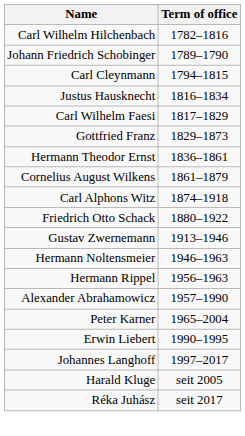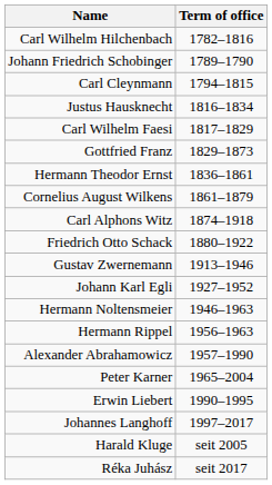 <table class="wikitable float-right">
 <tr>
 <th>Name</th>
 <th>Term of office</th>
 </tr>
 <tr>
 <td style="text-align:right">Carl Wilhelm Hilchenbach</td>
 <td style="text-align:center">1782–1816</td>
 </tr>
 <tr>
 <td style="text-align:right">Johann Friedrich Schobinger</td>
 <td style="text-align:center">1789–1790</td>
 </tr>
 <tr>
 <td style="text-align:right">Carl Cleynmann</td>
 <td style="text-align:center">1794–1815</td>
 </tr>
 <tr>
 <td style="text-align:right">Justus Hausknecht</td>
 <td style="text-align:center">1816–1834</td>
 </tr>
 <tr>
 <td style="text-align:right">Carl Wilhelm Faesi</td>
 <td style="text-align:center">1817–1829</td>
 </tr>
 <tr>
 <td style="text-align:right">Gottfried Franz</td>
 <td style="text-align:center">1829–1873</td>
 </tr>
 <tr>
 <td style="text-align:right">Hermann Theodor Ernst</td>
 <td style="text-align:center">1836–1861</td>
 </tr>
 <tr>
 <td style="text-align:right">Cornelius August Wilkens</td>
 <td style="text-align:center">1861–1879</td>
 </tr>
 <tr>
 <td style="text-align:right">Carl Alphons Witz</td>
 <td style="text-align:center">1874–1918</td>
 </tr>
 <tr>
 <td style="text-align:right">Friedrich Otto Schack</td>
 <td style="text-align:center">1880–1922</td>
 </tr>
 <tr>
 <td style="text-align:right">Gustav Zwernemann</td>
 <td style="text-align:center">1913–1946</td>
 </tr>
 <tr>
+<td style="text-align:right">Johann Karl Egli</td>
+<td style="text-align:center">1927–1952</td>
+</tr>
+<tr>
 <td style="text-align:right">Hermann Noltensmeier</td>
 <td style="text-align:center">1946–1963</td>
 </tr>
 <tr>
 <td style="text-align:right">Hermann Rippel</td>
 <td style="text-align:center">1956–1963</td>
 </tr>
 <tr>
 <td style="text-align:right">Alexander Abrahamowicz</td>
 <td style="text-align:center">1957–1990</td>
 </tr>
 <tr>
 <td style="text-align:right">Peter Karner</td>
 <td style="text-align:center">1965–2004</td>
 </tr>
 <tr>
 <td style="text-align:right">Erwin Liebert</td>
 <td style="text-align:center">1990–1995</td>
 </tr>
 <tr>
 <td style="text-align:right">Johannes Langhoff</td>
 <td style="text-align:center">1997–2017</td>
 </tr>
 <tr class="hintergrundfarbe5">
 <td style="text-align:right">Harald Kluge</td>
 <td style="text-align:center">seit 2005</td>
 </tr>
 <tr class="hintergrundfarbe5">
 <td style="text-align:right">Réka Juhász</td>
 <td style="text-align:center">seit 2017</td>
 </tr>
 </table>
